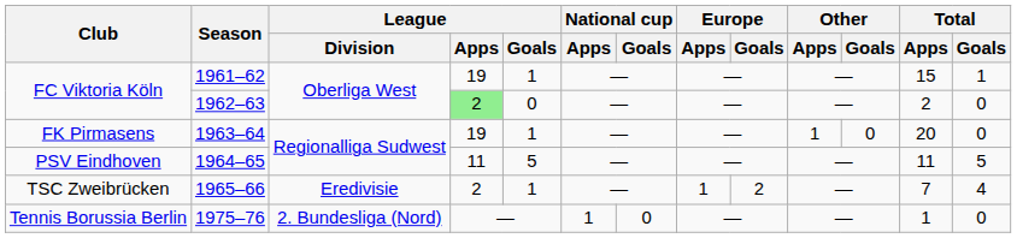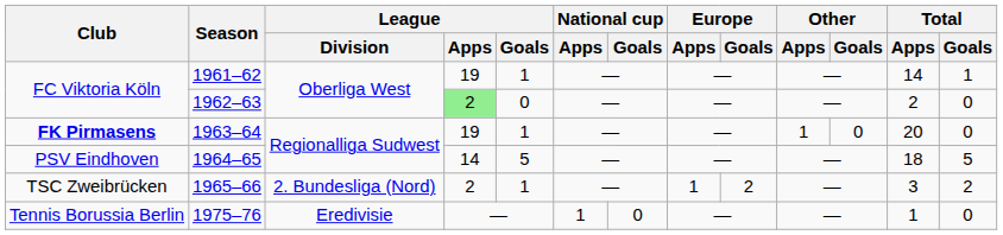 <table class="wikitable" style="text-align:center">
 <tr>
 <th rowspan="2">Club</th>
 <th rowspan="2">Season</th>
 <th colspan="3">League</th>
 <th colspan="2">National cup</th>
 <th colspan="2">Europe</th>
 <th colspan="2">Other</th>
 <th colspan="2">Total</th>
 </tr>
 <tr>
 <th>Division</th>
 <th>Apps</th>
 <th>Goals</th>
 <th>Apps</th>
 <th>Goals</th>
 <th>Apps</th>
 <th>Goals</th>
 <th>Apps</th>
 <th>Goals</th>
 <th>Apps</th>
 <th>Goals</th>
 </tr>
 <tr>
 <td rowspan="2"><a href='#'>FC Viktoria Köln</a></td>
 <td><a href='#'>1961–62</a></td>
 <td rowspan="2"><a href='#'>Oberliga West</a></td>
 <td>19</td>
 <td>1</td>
 <td colspan="2">—</td>
 <td colspan="2">—</td>
 <td colspan="2">—</td>
-<td>15</td>
+<td>14</td>
 <td>1</td>
 </tr>
 <tr>
 <td><a href='#'>1962–63</a></td>
 <td style="background: lightgreen;">2</td>
 <td>0</td>
 <td colspan="2">—</td>
 <td colspan="2">—</td>
 <td colspan="2">—</td>
 <td>2</td>
 <td>0</td>
 </tr>
 <tr>
-<td><a href='#'>FK Pirmasens</a></td>
+<td><strong><a href='#'>FK Pirmasens</a></strong></td>
 <td><a href='#'>1963–64</a></td>
 <td rowspan="2"><a href='#'>Regionalliga Sudwest</a></td>
 <td>19</td>
 <td>1</td>
 <td colspan="2">—</td>
 <td colspan="2">—</td>
 <td>1</td>
 <td>0</td>
 <td>20</td>
 <td>0</td>
 </tr>
 <tr>
 <td><a href='#'>PSV Eindhoven</a></td>
 <td><a href='#'>1964–65</a></td>
-<td>11</td>
+<td>14</td>
 <td>5</td>
 <td colspan="2">—</td>
 <td colspan="2">—</td>
 <td colspan="2">—</td>
-<td>11</td>
+<td>18</td>
 <td>5</td>
 </tr>
 <tr>
 <td>TSC Zweibrücken</td>
 <td><a href='#'>1965–66</a></td>
-<td><a href='#'>Eredivisie</a></td>
+<td><a href='#'>2. Bundesliga (Nord)</a></td>
 <td>2</td>
 <td>1</td>
 <td colspan="2">—</td>
 <td>1</td>
 <td>2</td>
 <td colspan="2">—</td>
-<td>7</td>
-<td>4</td>
+<td>3</td>
+<td>2</td>
 </tr>
 <tr>
 <td><a href='#'>Tennis Borussia Berlin</a></td>
 <td><a href='#'>1975–76</a></td>
-<td><a href='#'>2. Bundesliga (Nord)</a></td>
+<td><a href='#'>Eredivisie</a></td>
 <td colspan="2">—</td>
 <td>1</td>
 <td>0</td>
 <td colspan="2">—</td>
 <td colspan="2">—</td>
 <td>1</td>
 <td>0</td>
 </tr>
 </table>
